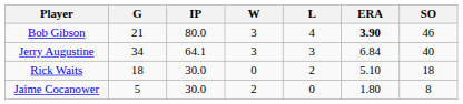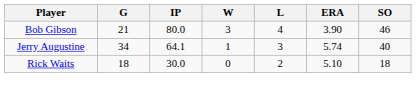 <table class="wikitable sortable">
 <tr>
 <th bgcolor="#DDDDFF" width="16%">Player</th>
 <th bgcolor="#DDDDFF" width="9%">G</th>
 <th bgcolor="#DDDDFF" width="9%">IP</th>
 <th bgcolor="#DDDDFF" width="9%">W</th>
 <th bgcolor="#DDDDFF" width="9%">L</th>
 <th bgcolor="#DDDDFF" width="9%">ERA</th>
 <th bgcolor="#DDDDFF" width="9%">SO</th>
 </tr>
 <tr align="center">
 <td><a href='#'>Bob Gibson</a></td>
 <td>21</td>
 <td>80.0</td>
 <td>3</td>
 <td>4</td>
-<td><strong>3.90</strong></td>
+<td>3.90</td>
 <td>46</td>
 </tr>
 <tr align=center>
 <td><a href='#'>Jerry Augustine</a></td>
 <td>34</td>
 <td>64.1</td>
+<td>1</td>
 <td>3</td>
-<td>3</td>
-<td>6.84</td>
+<td>5.74</td>
 <td>40</td>
 </tr>
 <tr align=center>
 <td><a href='#'>Rick Waits</a></td>
 <td>18</td>
 <td>30.0</td>
 <td>0</td>
 <td>2</td>
 <td>5.10</td>
 <td>18</td>
 </tr>
-<tr align=center>
-<td><a href='#'>Jaime Cocanower</a></td>
-<td>5</td>
-<td>30.0</td>
-<td>2</td>
-<td>0</td>
-<td>1.80</td>
-<td>8</td>
-</tr>
 </table>
